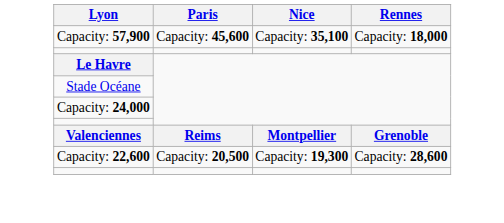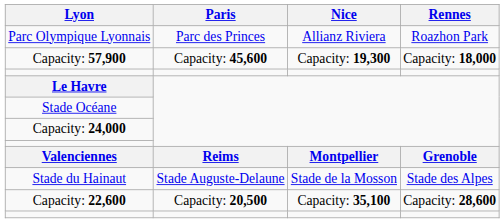 <table class="wikitable" style="margin:1em auto; text-align:center">
 <tr>
 <th><a href='#'>Lyon</a><br></th>
 <th><a href='#'>Paris</a></th>
 <th><a href='#'>Nice</a></th>
 <th><a href='#'>Rennes</a></th>
 </tr>
 <tr>
+<td><a href='#'>Parc Olympique Lyonnais</a><br><strong></strong></td>
+<td><a href='#'>Parc des Princes</a></td>
+<td><a href='#'>Allianz Riviera</a><br><strong></strong></td>
+<td><a href='#'>Roazhon Park</a></td>
+</tr>
+<tr>
 <td>Capacity: <strong>57,900</strong></td>
 <td>Capacity: <strong>45,600</strong></td>
-<td>Capacity: <strong>35,100</strong></td>
+<td>Capacity: <strong>19,300</strong></td>
 <td>Capacity: <strong>18,000</strong></td>
 </tr>
 <tr>
 <td></td>
 <td></td>
 <td></td>
 <td></td>
 </tr>
 <tr>
 <th><a href='#'>Le Havre</a></th>
 <td colspan="3" rowspan="4"><br></td>
 </tr>
 <tr>
 <td><a href='#'>Stade Océane</a></td>
 </tr>
 <tr>
 <td>Capacity: <strong>24,000</strong></td>
 </tr>
 <tr>
 <td></td>
 </tr>
 <tr>
 <th><a href='#'>Valenciennes</a></th>
 <th><a href='#'>Reims</a></th>
 <th><a href='#'>Montpellier</a></th>
 <th><a href='#'>Grenoble</a></th>
 </tr>
 <tr>
+<td><a href='#'>Stade du Hainaut</a></td>
+<td><a href='#'>Stade Auguste-Delaune</a></td>
+<td><a href='#'>Stade de la Mosson</a></td>
+<td><a href='#'>Stade des Alpes</a></td>
+</tr>
+<tr>
 <td>Capacity: <strong>22,600</strong></td>
 <td>Capacity: <strong>20,500</strong></td>
-<td>Capacity: <strong>19,300</strong></td>
+<td>Capacity: <strong>35,100</strong></td>
 <td>Capacity: <strong>28,600</strong></td>
 </tr>
 <tr>
 <td></td>
 <td></td>
 <td></td>
 <td></td>
 </tr>
 </table>
